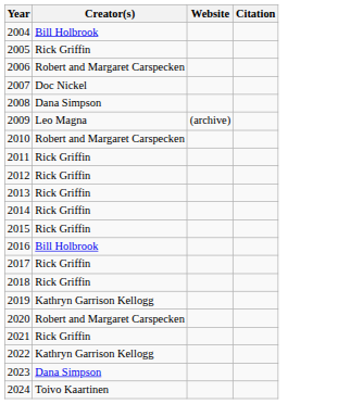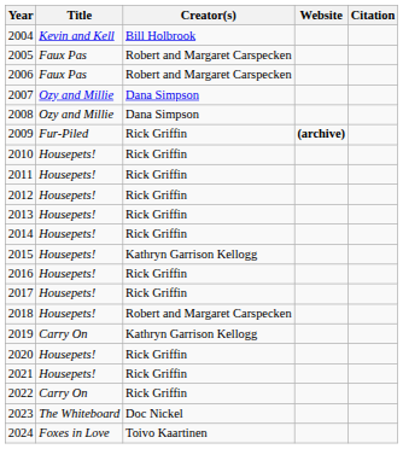 <table class="wikitable">
 <tr>
 <th>Year</th>
+<th>Title</th>
 <th>Creator(s)</th>
 <th>Website</th>
 <th>Citation</th>
 </tr>
 <tr>
 <td>2004</td>
+<td><em><a href='#'>Kevin and Kell</a></em></td>
 <td><a href='#'>Bill Holbrook</a></td>
 <td></td>
 <td></td>
 </tr>
 <tr>
 <td>2005</td>
-<td>Rick Griffin</td>
+<td><em>Faux Pas</em></td>
+<td>Robert and Margaret Carspecken</td>
 <td></td>
 <td></td>
 </tr>
 <tr>
 <td>2006</td>
+<td><em>Faux Pas</em></td>
 <td>Robert and Margaret Carspecken</td>
 <td></td>
 <td></td>
 </tr>
 <tr>
 <td>2007</td>
-<td>Doc Nickel</td>
+<td><em><a href='#'>Ozy and Millie</a></em></td>
+<td><a href='#'>Dana Simpson</a></td>
 <td></td>
 <td></td>
 </tr>
 <tr>
 <td>2008</td>
+<td><em>Ozy and Millie</em></td>
 <td>Dana Simpson</td>
 <td></td>
 <td></td>
 </tr>
 <tr>
 <td>2009</td>
-<td>Leo Magna</td>
-<td> (archive)</td>
+<td><em>Fur-Piled</em></td>
+<td>Rick Griffin</td>
+<td><strong> (archive)</strong></td>
 <td></td>
 </tr>
 <tr>
 <td>2010</td>
-<td>Robert and Margaret Carspecken</td>
+<td><em>Housepets!</em></td>
+<td>Rick Griffin</td>
 <td></td>
 <td></td>
 </tr>
 <tr>
 <td>2011</td>
+<td><em>Housepets!</em></td>
 <td>Rick Griffin</td>
 <td></td>
 <td></td>
 </tr>
 <tr>
 <td>2012</td>
+<td><em>Housepets!</em></td>
 <td>Rick Griffin</td>
 <td></td>
 <td></td>
 </tr>
 <tr>
 <td>2013</td>
+<td><em>Housepets!</em></td>
 <td>Rick Griffin</td>
 <td></td>
 <td></td>
 </tr>
 <tr>
 <td>2014</td>
+<td><em>Housepets!</em></td>
 <td>Rick Griffin</td>
 <td></td>
 <td></td>
 </tr>
 <tr>
 <td>2015</td>
+<td><em>Housepets!</em></td>
+<td>Kathryn Garrison Kellogg</td>
+<td></td>
+<td></td>
+</tr>
+<tr>
+<td>2016</td>
+<td><em>Housepets!</em></td>
 <td>Rick Griffin</td>
 <td></td>
 <td></td>
 </tr>
 <tr>
-<td>2016</td>
-<td><a href='#'>Bill Holbrook</a></td>
-<td></td>
-<td></td>
-</tr>
-<tr>
 <td>2017</td>
+<td><em>Housepets!</em></td>
 <td>Rick Griffin</td>
 <td></td>
 <td></td>
 </tr>
 <tr>
 <td>2018</td>
-<td>Rick Griffin</td>
+<td><em>Housepets!</em></td>
+<td>Robert and Margaret Carspecken</td>
 <td></td>
 <td></td>
 </tr>
 <tr>
 <td>2019</td>
+<td><em>Carry On</em></td>
 <td>Kathryn Garrison Kellogg</td>
 <td></td>
 <td></td>
 </tr>
 <tr>
 <td>2020</td>
-<td>Robert and Margaret Carspecken</td>
+<td><em>Housepets!</em></td>
+<td>Rick Griffin</td>
 <td></td>
 <td></td>
 </tr>
 <tr>
 <td>2021</td>
+<td><em>Housepets!</em></td>
 <td>Rick Griffin</td>
 <td></td>
 <td></td>
 </tr>
 <tr>
 <td>2022</td>
-<td>Kathryn Garrison Kellogg</td>
+<td><em>Carry On</em></td>
+<td>Rick Griffin</td>
 <td></td>
 <td></td>
 </tr>
 <tr>
 <td>2023</td>
-<td><a href='#'>Dana Simpson</a></td>
+<td><em>The Whiteboard</em></td>
+<td>Doc Nickel</td>
 <td></td>
 <td></td>
 </tr>
 <tr>
 <td>2024</td>
+<td><em>Foxes in Love</em></td>
 <td>Toivo Kaartinen</td>
 <td></td>
 <td></td>
 </tr>
 </table>
